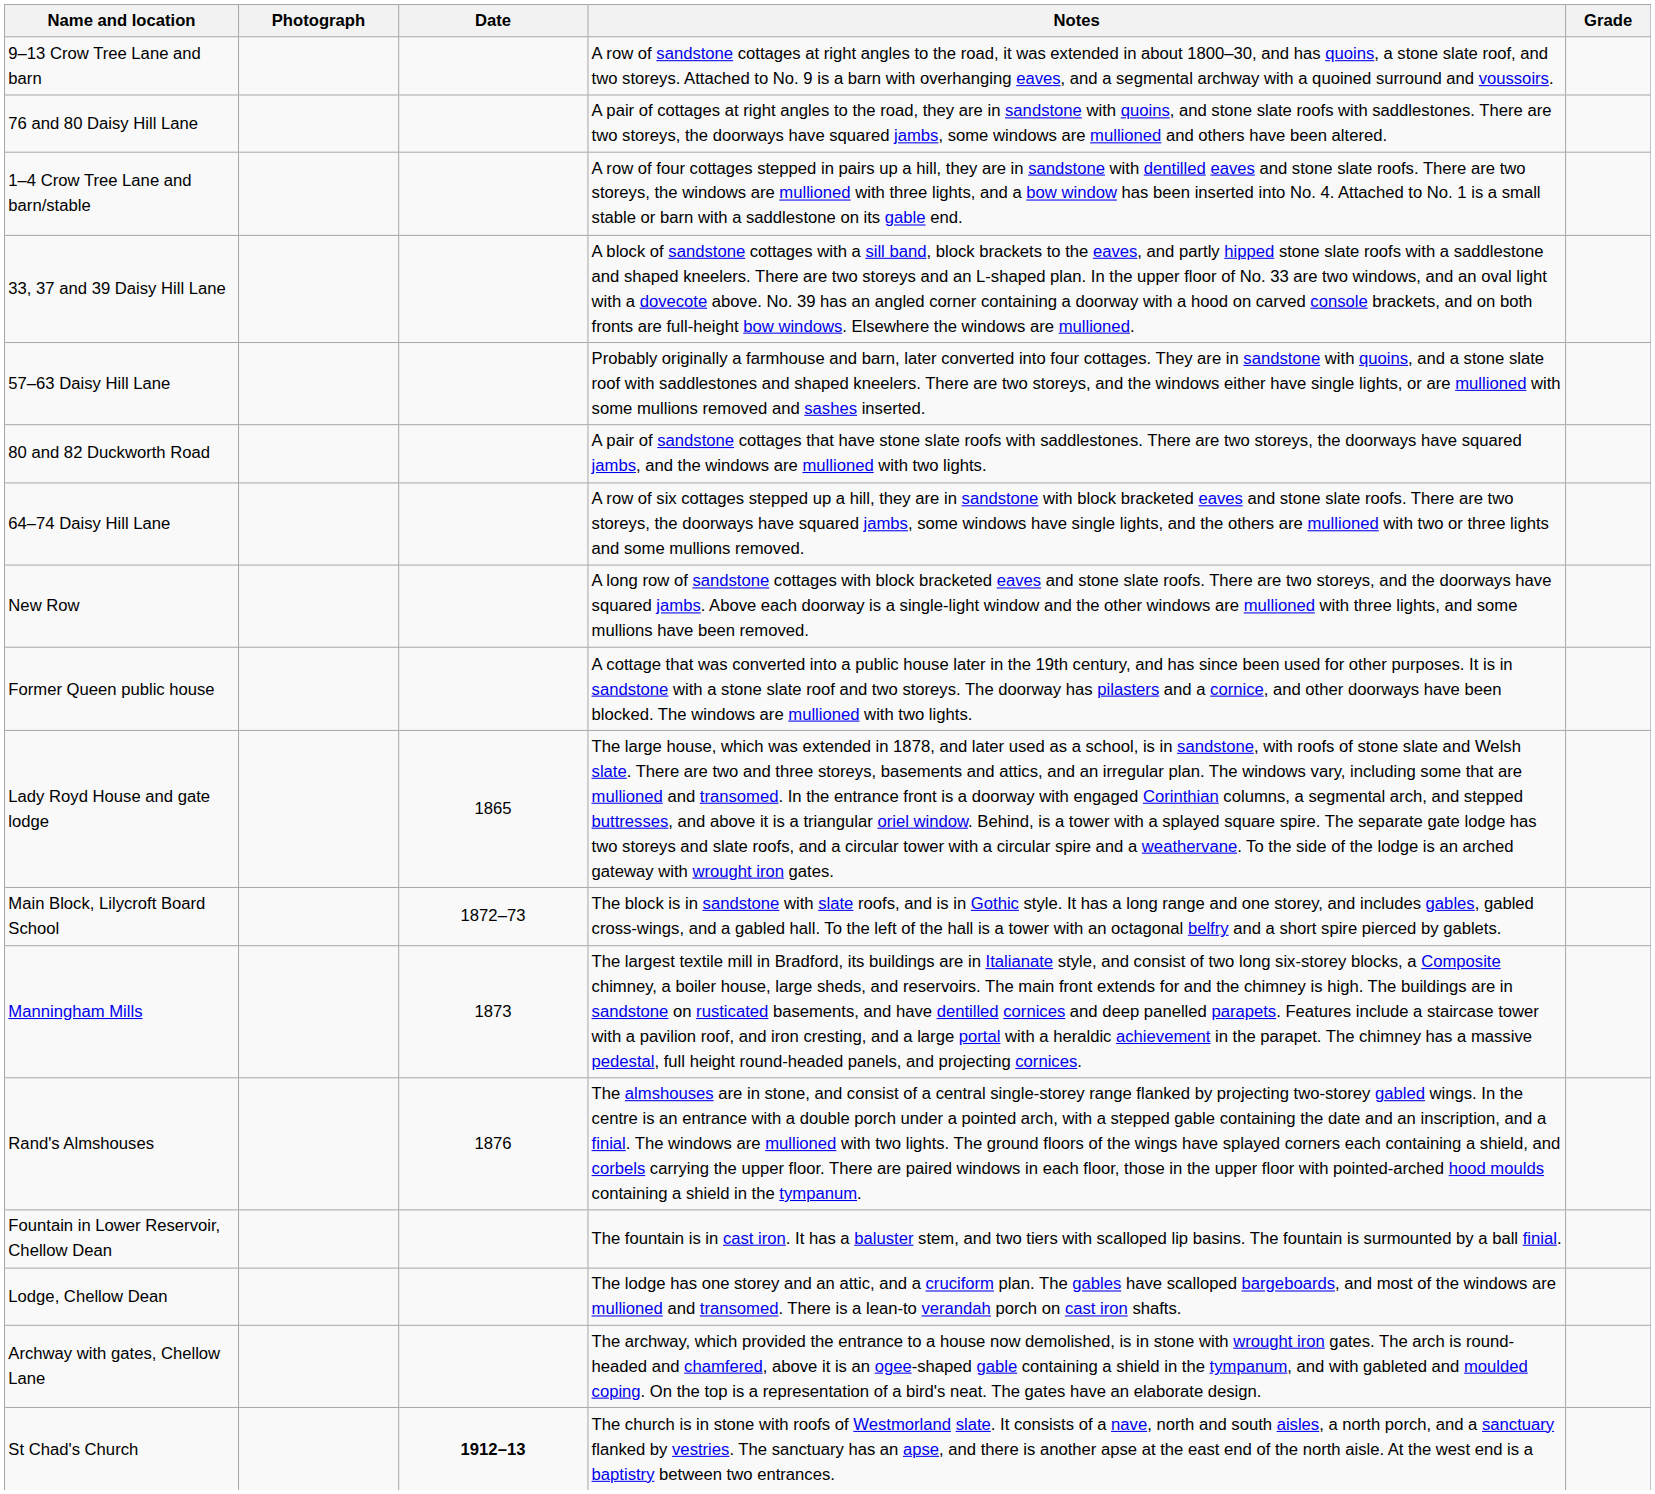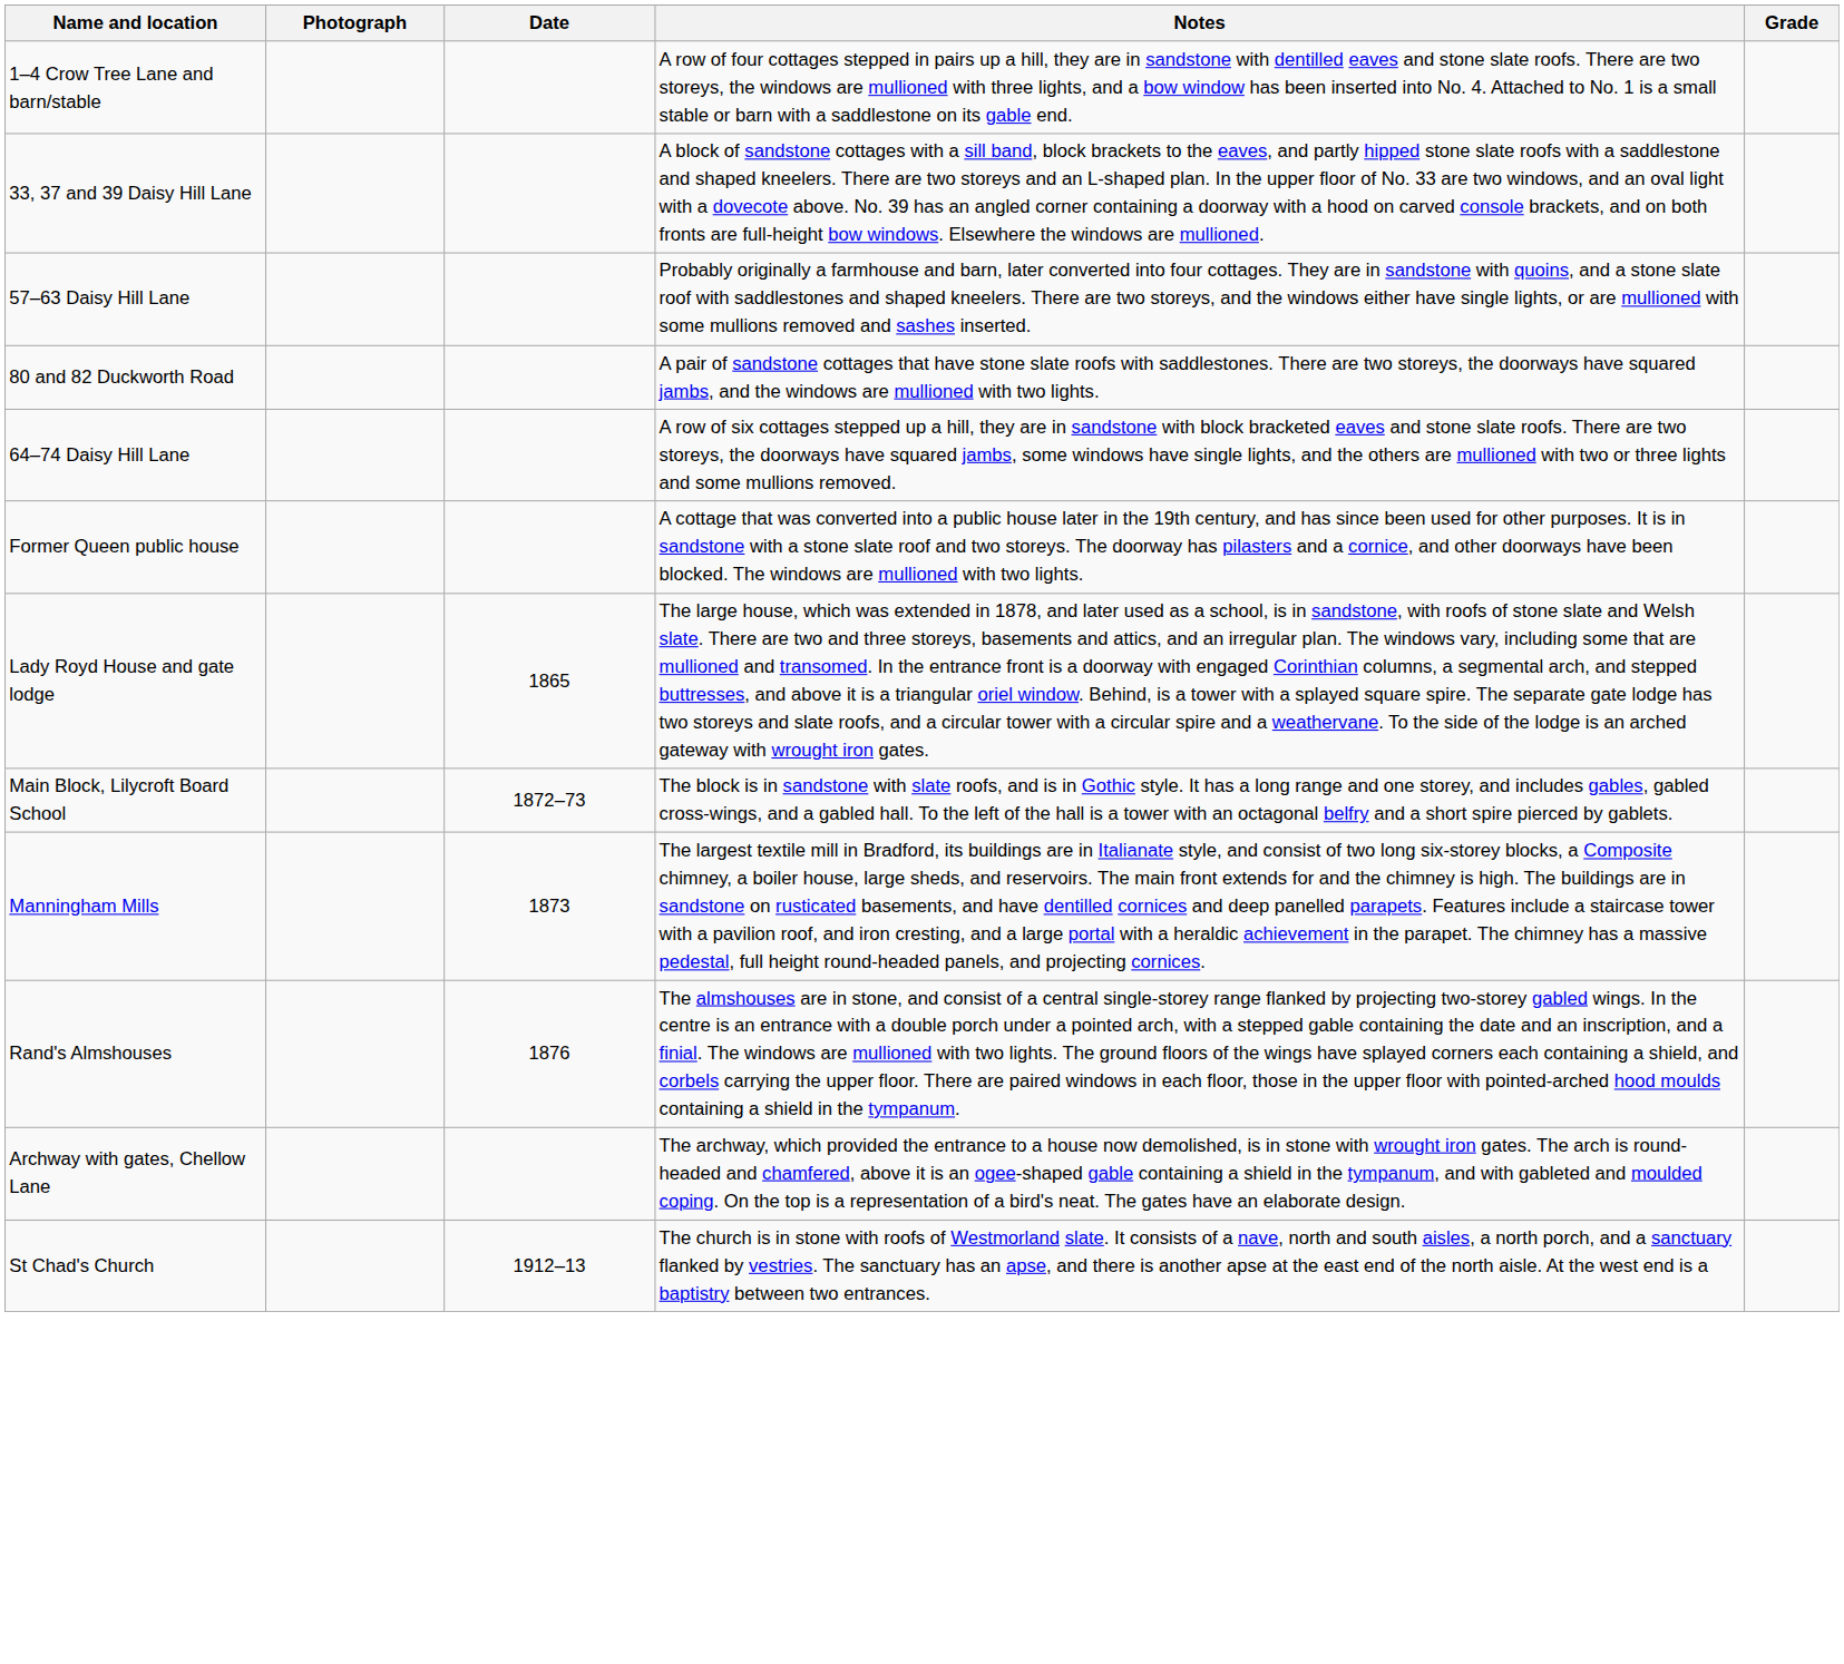 <table class="wikitable sortable plainrowheaders" style="width:100%; border:0; text-align:left; line-height:150%;">
 <tr>
 <th scope="col"  style="width:150px">Name and location</th>
 <th scope="col"  style="width:100px" class="unsortable">Photograph</th>
 <th scope="col"  style="width:120px">Date</th>
 <th scope="col"  style="width:650px" class="unsortable">Notes</th>
 <th scope="col"  style="width:50px">Grade</th>
-</tr>
-<tr>
-<td>9–13 Crow Tree Lane and barn<br><small></small></td>
-<td></td>
-<td align="center"></td>
-<td>A row of <a href='#'>sandstone</a> cottages at right angles to the road, it was extended in about 1800–30, and has <a href='#'>quoins</a>, a stone slate roof, and two storeys.  Attached to No. 9 is a barn with overhanging <a href='#'>eaves</a>, and a segmental archway with a quoined surround and <a href='#'>voussoirs</a>.</td>
-<td align="center" ></td>
-</tr>
-<tr>
-<td>76 and 80 Daisy Hill Lane<br><small></small></td>
-<td></td>
-<td align="center"></td>
-<td>A pair of cottages at right angles to the road, they are in <a href='#'>sandstone</a> with <a href='#'>quoins</a>, and stone slate roofs with saddlestones.  There are two storeys, the doorways have squared <a href='#'>jambs</a>, some windows are <a href='#'>mullioned</a> and others have been altered.</td>
-<td align="center" ></td>
 </tr>
 <tr>
 <td>1–4 Crow Tree Lane and barn/stable<br><small></small></td>
 <td></td>
 <td align="center"></td>
 <td>A row of four cottages stepped in pairs up a hill, they are in <a href='#'>sandstone</a> with <a href='#'>dentilled</a> <a href='#'>eaves</a> and stone slate roofs.  There are two storeys, the windows are <a href='#'>mullioned</a> with three lights, and a <a href='#'>bow window</a> has been inserted into No. 4.  Attached to No. 1 is a small stable or barn with a saddlestone on its <a href='#'>gable</a> end.</td>
 <td align="center" ></td>
 </tr>
 <tr>
 <td>33, 37 and 39 Daisy Hill Lane<br><small></small></td>
 <td></td>
 <td align="center"></td>
 <td>A block of <a href='#'>sandstone</a> cottages with a <a href='#'>sill band</a>, block brackets to the <a href='#'>eaves</a>, and partly <a href='#'>hipped</a> stone slate roofs with a saddlestone and shaped kneelers.  There are two storeys and an L-shaped plan.  In the upper floor of No. 33 are two windows, and an oval light with a <a href='#'>dovecote</a> above.  No. 39 has an angled corner containing a doorway with a hood on carved <a href='#'>console</a> brackets, and on both fronts are full-height <a href='#'>bow windows</a>.  Elsewhere the windows are <a href='#'>mullioned</a>.</td>
 <td align="center" ></td>
 </tr>
 <tr>
 <td>57–63 Daisy Hill Lane<br><small></small></td>
 <td></td>
 <td align="center"></td>
 <td>Probably originally a farmhouse and barn, later converted into four cottages.  They are in <a href='#'>sandstone</a> with <a href='#'>quoins</a>, and a stone slate roof with saddlestones and shaped kneelers.  There are two storeys, and the windows either have single lights, or are <a href='#'>mullioned</a> with some mullions removed and <a href='#'>sashes</a> inserted.</td>
 <td align="center" ></td>
 </tr>
 <tr>
 <td>80 and 82 Duckworth Road<br><small></small></td>
 <td></td>
 <td align="center"></td>
 <td>A pair of <a href='#'>sandstone</a> cottages that have stone slate roofs with saddlestones.  There are two storeys, the doorways have squared <a href='#'>jambs</a>, and the windows are <a href='#'>mullioned</a> with two lights.</td>
 <td align="center" ></td>
 </tr>
 <tr>
 <td>64–74 Daisy Hill Lane<br><small></small></td>
 <td></td>
 <td align="center"></td>
 <td>A row of six cottages stepped up a hill, they are in <a href='#'>sandstone</a> with block bracketed <a href='#'>eaves</a> and stone slate roofs.  There are two storeys, the doorways have squared <a href='#'>jambs</a>, some windows have single lights, and the others are <a href='#'>mullioned</a> with two or three lights and some mullions removed.</td>
-<td align="center" ></td>
-</tr>
-<tr>
-<td>New Row<br><small></small></td>
-<td></td>
-<td align="center"></td>
-<td>A long row of <a href='#'>sandstone</a> cottages with block bracketed <a href='#'>eaves</a> and stone slate roofs.  There are two storeys, and the doorways have squared <a href='#'>jambs</a>.  Above each doorway is a single-light window and the other windows are <a href='#'>mullioned</a> with three lights, and some mullions have been removed.</td>
 <td align="center" ></td>
 </tr>
 <tr>
 <td>Former Queen public house<br><small></small></td>
 <td></td>
 <td align="center"></td>
 <td>A cottage that was converted into a public house later in the 19th century, and has since been used for other purposes.  It is in <a href='#'>sandstone</a> with a stone slate roof and two storeys.  The doorway has <a href='#'>pilasters</a> and a <a href='#'>cornice</a>, and other doorways have been blocked.   The windows are <a href='#'>mullioned</a> with two lights.</td>
 <td align="center" ></td>
 </tr>
 <tr>
 <td>Lady Royd House and gate lodge<br><small></small></td>
 <td></td>
 <td align="center">1865</td>
 <td>The large house, which was extended in 1878, and later used as a school, is in <a href='#'>sandstone</a>, with roofs of stone slate and Welsh <a href='#'>slate</a>.  There are two and three storeys, basements and attics, and an irregular plan.  The windows vary, including some that are <a href='#'>mullioned</a> and <a href='#'>transomed</a>.  In the entrance front is a doorway with engaged <a href='#'>Corinthian</a> columns, a segmental arch, and stepped <a href='#'>buttresses</a>, and above it is a triangular <a href='#'>oriel window</a>.  Behind, is a tower with a splayed square spire.  The separate gate lodge has two storeys and slate roofs, and a circular tower with a circular spire and a <a href='#'>weathervane</a>.  To the side of the lodge is an arched gateway with <a href='#'>wrought iron</a> gates.</td>
 <td align="center" ></td>
 </tr>
 <tr>
 <td>Main Block, Lilycroft Board School<br><small></small></td>
 <td></td>
 <td align="center">1872–73</td>
 <td>The block is in <a href='#'>sandstone</a> with <a href='#'>slate</a> roofs, and is in <a href='#'>Gothic</a> style.  It has a long range and one storey, and includes <a href='#'>gables</a>, gabled cross-wings, and a gabled hall.  To the left of the hall is a tower with an octagonal <a href='#'>belfry</a> and a short spire pierced by gablets.</td>
 <td align="center" ></td>
 </tr>
 <tr>
 <td><a href='#'>Manningham Mills</a><br><small></small></td>
 <td></td>
 <td align="center">1873</td>
 <td>The largest textile mill in Bradford, its buildings are in <a href='#'>Italianate</a> style, and consist of two long six-storey blocks, a <a href='#'>Composite</a> chimney, a boiler house, large sheds, and reservoirs.  The main front extends for  and the chimney is  high.  The buildings are in <a href='#'>sandstone</a> on <a href='#'>rusticated</a> basements, and have <a href='#'>dentilled</a> <a href='#'>cornices</a> and deep panelled <a href='#'>parapets</a>.  Features include a staircase tower with a pavilion roof, and iron cresting, and a large <a href='#'>portal</a> with a heraldic <a href='#'>achievement</a> in the parapet.  The chimney has a massive <a href='#'>pedestal</a>, full height round-headed panels, and projecting <a href='#'>cornices</a>.</td>
 <td align="center" ></td>
 </tr>
 <tr>
 <td>Rand's Almshouses<br><small></small></td>
 <td></td>
 <td align="center">1876</td>
 <td>The <a href='#'>almshouses</a> are in stone, and consist of a central single-storey range flanked by projecting two-storey <a href='#'>gabled</a> wings.  In the centre  is an entrance with a double porch under a pointed arch, with a stepped gable containing the date and an inscription, and a <a href='#'>finial</a>.  The windows are <a href='#'>mullioned</a> with two lights.  The ground floors of the wings have splayed corners each containing a shield, and <a href='#'>corbels</a> carrying the upper floor.  There are paired windows in each floor, those in the upper floor with pointed-arched <a href='#'>hood moulds</a> containing a shield in the <a href='#'>tympanum</a>.</td>
 <td align="center" ></td>
 </tr>
 <tr>
-<td>Fountain in Lower Reservoir,<br>Chellow Dean<br><small></small></td>
-<td></td>
-<td align="center"></td>
-<td>The fountain is in <a href='#'>cast iron</a>.  It has a <a href='#'>baluster</a> stem, and two tiers with scalloped lip basins.  The fountain is surmounted by a ball <a href='#'>finial</a>.</td>
-<td align="center" ></td>
-</tr>
-<tr>
-<td>Lodge, Chellow Dean<br><small></small></td>
-<td></td>
-<td align="center"></td>
-<td>The lodge has one storey and an attic, and a <a href='#'>cruciform</a> plan.  The <a href='#'>gables</a> have scalloped <a href='#'>bargeboards</a>, and most of the windows are <a href='#'>mullioned</a> and <a href='#'>transomed</a>.  There is a lean-to <a href='#'>verandah</a> porch on <a href='#'>cast iron</a> shafts.</td>
-<td align="center" ></td>
-</tr>
-<tr>
 <td>Archway with gates, Chellow Lane<br><small></small></td>
 <td></td>
 <td align="center"></td>
 <td>The archway, which provided the entrance to a house now demolished, is in stone with <a href='#'>wrought iron</a> gates.  The arch is round-headed and <a href='#'>chamfered</a>, above it is an <a href='#'>ogee</a>-shaped <a href='#'>gable</a> containing a shield in the <a href='#'>tympanum</a>, and with gableted and <a href='#'>moulded</a> <a href='#'>coping</a>.  On the top is a representation of a bird's neat.  The gates have an elaborate design.</td>
 <td align="center" ></td>
 </tr>
 <tr>
 <td>St Chad's Church<br><small></small></td>
 <td></td>
-<td align="center"><strong>1912–13</strong></td>
+<td align="center">1912–13</td>
 <td>The church is in stone with roofs of <a href='#'>Westmorland</a> <a href='#'>slate</a>.  It consists of a <a href='#'>nave</a>, north and south <a href='#'>aisles</a>, a north porch, and a <a href='#'>sanctuary</a> flanked by <a href='#'>vestries</a>.  The sanctuary has an <a href='#'>apse</a>, and there is another apse at the east end of the north aisle.  At the west end is a <a href='#'>baptistry</a> between two entrances.</td>
 <td align="center" ></td>
 </tr>
 <tr>
 </tr>
 </table>
